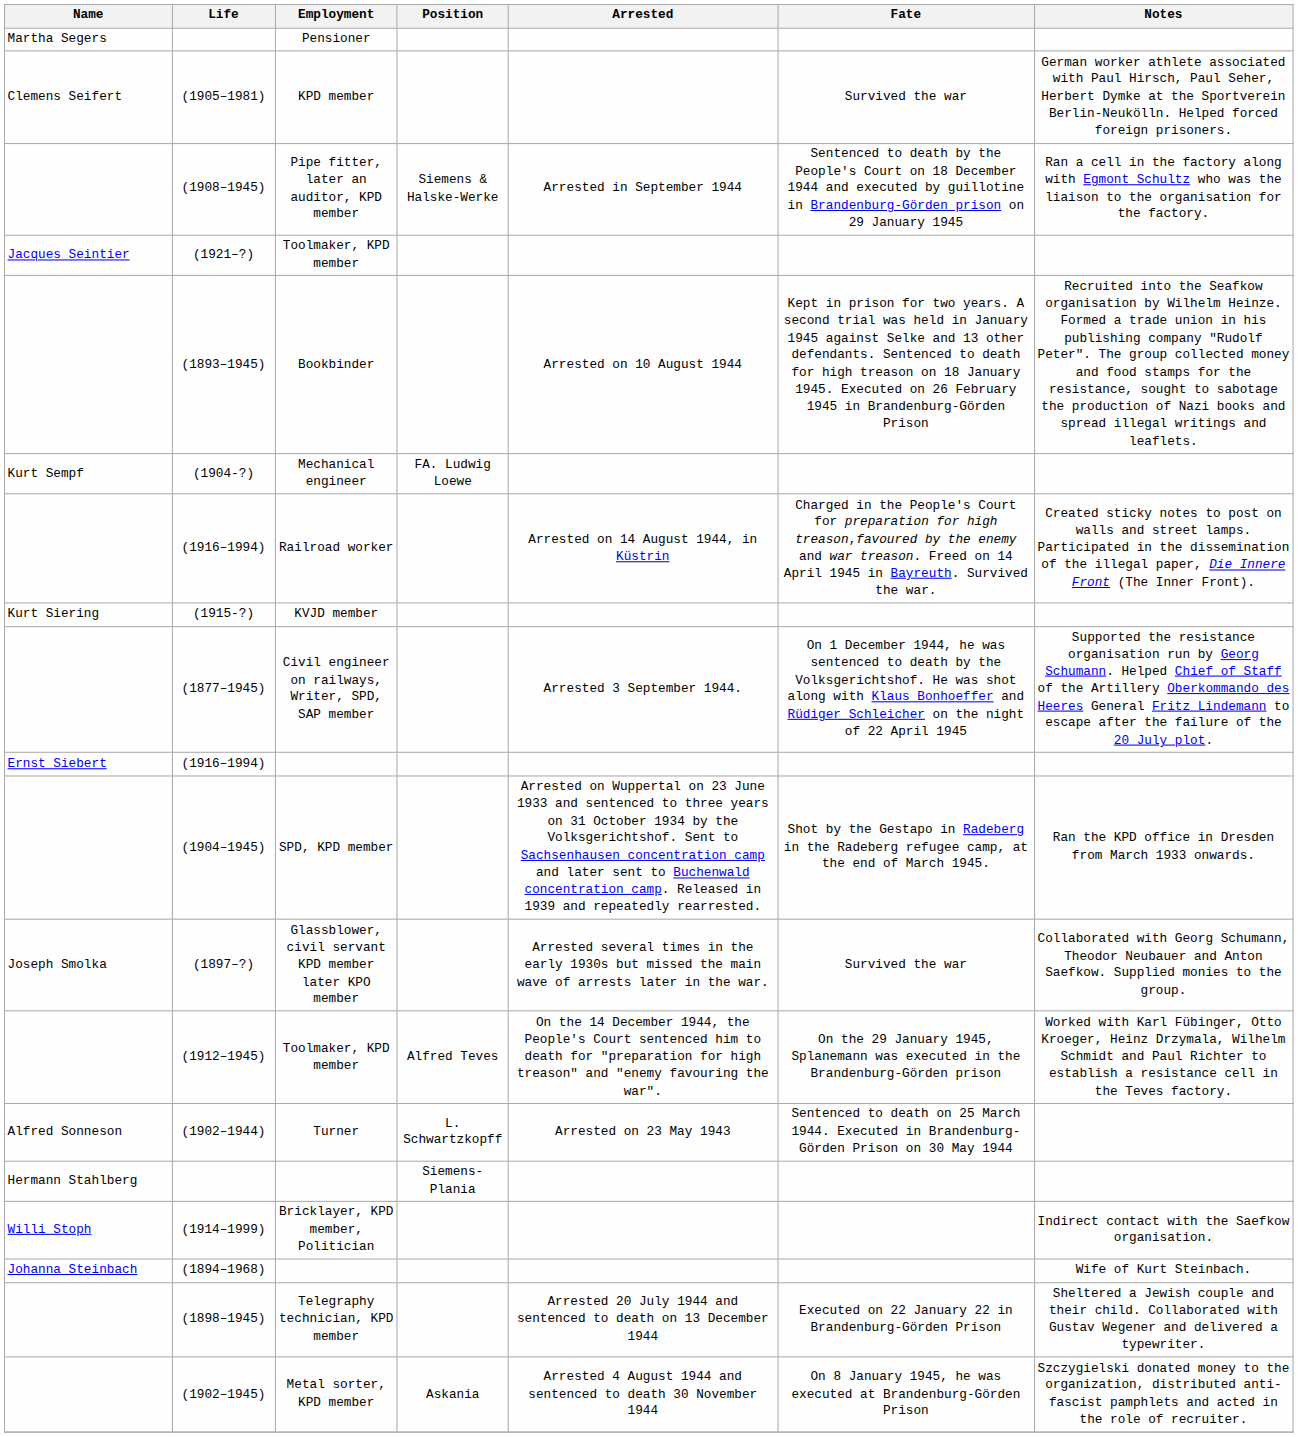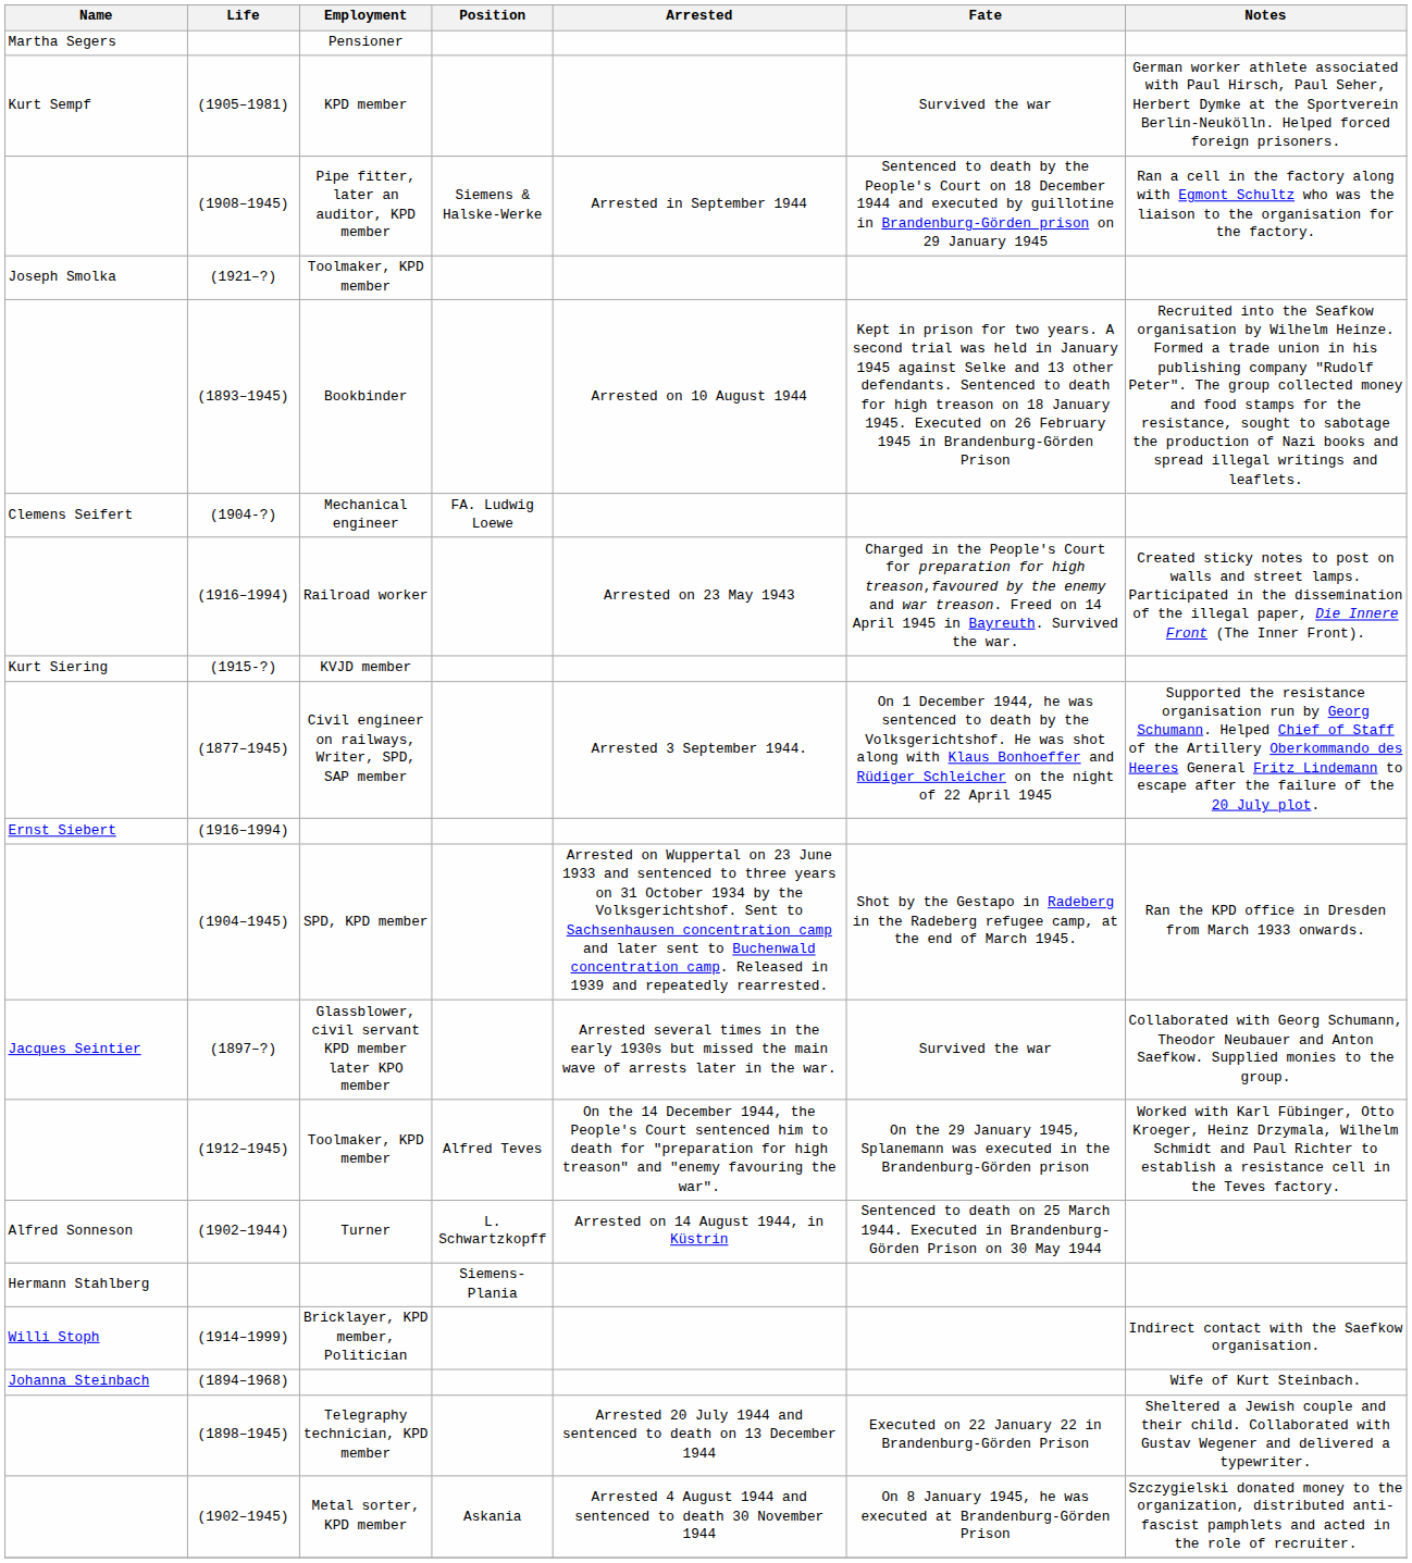 <table class="wikitable sortable" style="table-layout:fixed;background-color:#FEFEFE;font-size:95%;padding:0.30em;line-height:1.35em;">
 <tr>
 <th scope="col"  width=13%>Name</th>
 <th scope="col"  width=8%>Life</th>
 <th scope="col">Employment</th>
 <th scope="col">Position</th>
 <th scope="col">Arrested</th>
 <th scope="col">Fate</th>
 <th scope="col">Notes</th>
 </tr>
 <tr>
 <td>Martha Segers</td>
 <td style="text-align: center;"></td>
 <td style="text-align: center;">Pensioner</td>
 <td style="text-align: center;"></td>
 <td style="text-align: center;"></td>
 <td style="text-align: center;"></td>
 <td style="text-align: center;"></td>
 </tr>
 <tr>
-<td>Clemens Seifert</td>
+<td>Kurt Sempf</td>
 <td style="text-align: center;">(1905–1981)</td>
 <td style="text-align: center;">KPD member</td>
 <td style="text-align: center;"></td>
 <td style="text-align: center;"></td>
 <td style="text-align: center;">Survived the war</td>
 <td style="text-align: center;">German worker athlete associated with Paul Hirsch, Paul Seher, Herbert Dymke at the Sportverein Berlin-Neukölln. Helped forced foreign prisoners.</td>
 </tr>
 <tr>
 <td></td>
 <td style="text-align: center;">(1908–1945)</td>
 <td style="text-align: center;">Pipe fitter, later an auditor, KPD member</td>
 <td style="text-align: center;">Siemens & Halske-Werke</td>
 <td style="text-align: center;">Arrested in September 1944</td>
 <td style="text-align: center;">Sentenced to death by the People's Court on 18 December 1944 and executed by guillotine in <a href='#'>Brandenburg-Görden prison</a> on 29 January 1945</td>
 <td style="text-align: center;">Ran a cell in the factory along with <a href='#'>Egmont Schultz</a> who was the liaison to the organisation for the factory.</td>
 </tr>
 <tr>
-<td><a href='#'>Jacques Seintier</a></td>
+<td>Joseph Smolka</td>
 <td style="text-align: center;">(1921–?)</td>
 <td style="text-align: center;">Toolmaker, KPD member</td>
 <td style="text-align: center;"></td>
 <td style="text-align: center;"></td>
 <td style="text-align: center;"></td>
 <td style="text-align: center;"></td>
 </tr>
 <tr>
 <td></td>
 <td style="text-align: center;">(1893–1945)</td>
 <td style="text-align: center;">Bookbinder</td>
 <td style="text-align: center;"></td>
 <td style="text-align: center;">Arrested on 10 August 1944</td>
 <td style="text-align: center;">Kept in prison for two years. A second trial was held in January 1945 against Selke and 13 other defendants. Sentenced to death  for high treason on 18 January 1945. Executed on 26 February 1945 in Brandenburg-Görden Prison</td>
 <td style="text-align: center;">Recruited into the Seafkow organisation by Wilhelm Heinze. Formed a trade union in his publishing company "Rudolf Peter". The group collected money and food stamps for the resistance, sought to sabotage the production of Nazi books and spread illegal writings and leaflets.</td>
 </tr>
 <tr>
-<td>Kurt Sempf</td>
+<td>Clemens Seifert</td>
 <td style="text-align: center;">(1904-?)</td>
 <td style="text-align: center;">Mechanical engineer</td>
 <td style="text-align: center;">FA. Ludwig Loewe</td>
 <td style="text-align: center;"></td>
 <td style="text-align: center;"></td>
 <td style="text-align: center;"></td>
 </tr>
 <tr>
 <td></td>
 <td style="text-align: center;">(1916–1994)</td>
 <td style="text-align: center;">Railroad worker</td>
 <td style="text-align: center;"></td>
-<td style="text-align: center;">Arrested on 14 August 1944, in <a href='#'>Küstrin</a></td>
+<td style="text-align: center;">Arrested on 23 May 1943</td>
 <td style="text-align: center;">Charged in the People's Court for <em>preparation for high treason</em>,<em>favoured by the enemy</em> and <em>war treason</em>. Freed on 14 April 1945 in <a href='#'>Bayreuth</a>. Survived the war.</td>
 <td style="text-align: center;">Created sticky notes to post on walls and street lamps. Participated in the dissemination of the illegal paper, <em><a href='#'>Die Innere Front</a></em> (The Inner Front).</td>
 </tr>
 <tr>
 <td>Kurt Siering</td>
 <td style="text-align: center;">(1915-?)</td>
 <td style="text-align: center;">KVJD member</td>
 <td style="text-align: center;"></td>
 <td style="text-align: center;"></td>
 <td style="text-align: center;"></td>
 <td style="text-align: center;"></td>
 </tr>
 <tr>
 <td></td>
 <td style="text-align: center;">(1877–1945)</td>
 <td style="text-align: center;">Civil engineer on railways, Writer, SPD, SAP member</td>
 <td style="text-align: center;"></td>
 <td style="text-align: center;">Arrested 3 September 1944.</td>
 <td style="text-align: center;">On 1 December 1944, he was sentenced to death by the Volksgerichtshof. He was shot along with <a href='#'>Klaus Bonhoeffer</a> and <a href='#'>Rüdiger Schleicher</a> on the night of 22 April 1945</td>
 <td style="text-align: center;">Supported the resistance organisation run by <a href='#'>Georg Schumann</a>. Helped <a href='#'>Chief of Staff</a> of the Artillery <a href='#'>Oberkommando des Heeres</a> General <a href='#'>Fritz Lindemann</a> to escape after the failure of the <a href='#'>20 July plot</a>.</td>
 </tr>
 <tr>
 <td><a href='#'>Ernst Siebert</a></td>
 <td style="text-align: center;">(1916–1994)</td>
 <td style="text-align: center;"></td>
 <td style="text-align: center;"></td>
 <td style="text-align: center;"></td>
 <td style="text-align: center;"></td>
 <td style="text-align: center;"></td>
 </tr>
 <tr>
 <td></td>
 <td style="text-align: center;">(1904–1945)</td>
 <td style="text-align: center;">SPD, KPD member</td>
 <td style="text-align: center;"></td>
 <td style="text-align: center;">Arrested on  Wuppertal on 23 June 1933 and sentenced to three years on 31 October 1934 by the Volksgerichtshof. Sent to <a href='#'>Sachsenhausen concentration camp</a> and later sent to <a href='#'>Buchenwald concentration camp</a>. Released in 1939 and repeatedly rearrested.</td>
 <td style="text-align: center;">Shot by the Gestapo in <a href='#'>Radeberg</a> in the Radeberg refugee camp, at the end of March 1945.</td>
 <td style="text-align: center;">Ran the KPD office in Dresden from March 1933 onwards.</td>
 </tr>
 <tr>
-<td>Joseph Smolka</td>
+<td><a href='#'>Jacques Seintier</a></td>
 <td style="text-align: center;">(1897–?)</td>
 <td style="text-align: center;">Glassblower, civil servant KPD member later KPO member</td>
 <td style="text-align: center;"></td>
 <td style="text-align: center;">Arrested several times in the early 1930s but missed the main wave of arrests later in the war.</td>
 <td style="text-align: center;">Survived the war</td>
 <td style="text-align: center;">Collaborated with Georg Schumann, Theodor Neubauer and Anton Saefkow. Supplied monies to the group.</td>
 </tr>
 <tr>
 <td></td>
 <td style="text-align: center;">(1912–1945)</td>
 <td style="text-align: center;">Toolmaker, KPD member</td>
 <td style="text-align: center;">Alfred Teves</td>
 <td style="text-align: center;">On the 14 December 1944, the People's Court sentenced him to death for "preparation for high treason" and "enemy favouring the war".</td>
 <td style="text-align: center;">On the 29 January 1945, Splanemann was executed in the Brandenburg-Görden prison</td>
 <td style="text-align: center;">Worked with Karl Fübinger, Otto Kroeger, Heinz Drzymala, Wilhelm Schmidt and Paul Richter to establish a resistance cell in the Teves factory.</td>
 </tr>
 <tr>
 <td>Alfred Sonneson</td>
 <td style="text-align: center;">(1902–1944)</td>
 <td style="text-align: center;">Turner</td>
 <td style="text-align: center;">L. Schwartzkopff</td>
-<td style="text-align: center;">Arrested on 23 May 1943</td>
+<td style="text-align: center;">Arrested on 14 August 1944, in <a href='#'>Küstrin</a></td>
 <td style="text-align: center;">Sentenced to death on 25 March 1944. Executed in Brandenburg-Görden Prison on 30 May 1944</td>
 <td style="text-align: center;"></td>
 </tr>
 <tr>
 <td>Hermann Stahlberg</td>
 <td style="text-align: center;"></td>
 <td style="text-align: center;"></td>
 <td style="text-align: center;">Siemens-Plania</td>
 <td style="text-align: center;"></td>
 <td style="text-align: center;"></td>
 <td style="text-align: center;"></td>
 </tr>
 <tr>
 <td><a href='#'>Willi Stoph</a></td>
 <td style="text-align: center;">(1914–1999)</td>
 <td style="text-align: center;">Bricklayer, KPD member, Politician</td>
 <td style="text-align: center;"></td>
 <td style="text-align: center;"></td>
 <td style="text-align: center;"></td>
 <td style="text-align: center;">Indirect contact with the Saefkow organisation.</td>
 </tr>
 <tr>
 <td><a href='#'>Johanna Steinbach</a></td>
 <td style="text-align: center;">(1894–1968)</td>
 <td style="text-align: center;"></td>
 <td style="text-align: center;"></td>
 <td style="text-align: center;"></td>
 <td style="text-align: center;"></td>
 <td style="text-align: center;">Wife of Kurt Steinbach.</td>
 </tr>
 <tr>
 <td></td>
 <td style="text-align: center;">(1898–1945)</td>
 <td style="text-align: center;">Telegraphy technician, KPD member</td>
 <td style="text-align: center;"></td>
 <td style="text-align: center;">Arrested 20 July 1944 and sentenced to death on 13 December 1944</td>
 <td style="text-align: center;">Executed on 22 January 22 in Brandenburg-Görden Prison</td>
 <td style="text-align: center;">Sheltered a Jewish couple and their child. Collaborated with Gustav Wegener and delivered a typewriter.</td>
 </tr>
 <tr>
 <td></td>
 <td style="text-align: center;">(1902–1945)</td>
 <td style="text-align: center;">Metal sorter, KPD member</td>
 <td style="text-align: center;">Askania</td>
 <td style="text-align: center;">Arrested 4 August 1944 and sentenced to death 30 November 1944</td>
 <td style="text-align: center;">On 8 January 1945, he was executed at Brandenburg-Görden Prison</td>
 <td style="text-align: center;">Szczygielski donated money to the organization, distributed anti-fascist pamphlets and acted in the role of recruiter.</td>
 </tr>
 <tr>
 </tr>
 </table>
